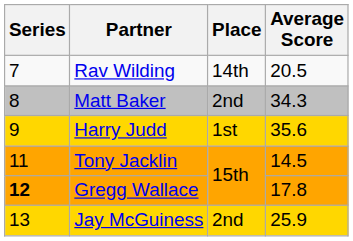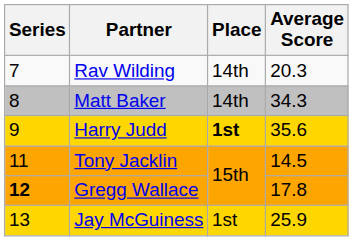 <table class="wikitable" text-align:center">
 <tr>
 <th>Series</th>
 <th>Partner</th>
 <th>Place</th>
 <th>Average<br>Score</th>
 </tr>
 <tr>
 <td>7</td>
 <td><a href='#'>Rav Wilding</a></td>
 <td>14th</td>
-<td>20.5</td>
+<td>20.3</td>
 </tr>
 <tr style="background:silver;">
 <td>8</td>
 <td><a href='#'>Matt Baker</a></td>
-<td>2nd</td>
+<td>14th</td>
 <td>34.3</td>
 </tr>
 <tr style="background:gold;">
 <td>9</td>
 <td><a href='#'>Harry Judd</a></td>
-<td>1st</td>
+<td><strong>1st</strong></td>
 <td>35.6</td>
 </tr>
 <tr style="background:orange;">
 <td>11</td>
 <td><a href='#'>Tony Jacklin</a></td>
 <td rowspan="2">15th</td>
 <td>14.5</td>
 </tr>
 <tr style="background:orange;">
 <td><strong>12</strong></td>
 <td><a href='#'>Gregg Wallace</a></td>
 <td>17.8</td>
 </tr>
 <tr style="background:gold;">
 <td>13</td>
 <td><a href='#'>Jay McGuiness</a></td>
-<td>2nd</td>
+<td>1st</td>
 <td>25.9</td>
 </tr>
 </table>
